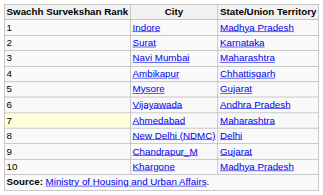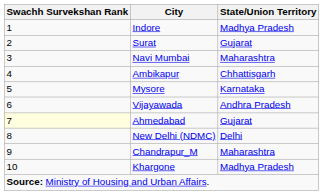 <table class="wikitable sortable mw-collapsible">
 <tr>
 <th>Swachh Survekshan Rank</th>
 <th>City</th>
 <th>State/Union  Territory</th>
 </tr>
 <tr>
 <td>1</td>
 <td><a href='#'>Indore</a></td>
 <td><a href='#'>Madhya Pradesh</a></td>
 </tr>
 <tr>
 <td>2</td>
 <td><a href='#'>Surat</a></td>
-<td><a href='#'>Karnataka</a></td>
+<td><a href='#'>Gujarat</a></td>
 </tr>
 <tr>
 <td>3</td>
 <td><a href='#'>Navi Mumbai</a></td>
 <td><a href='#'>Maharashtra</a></td>
 </tr>
 <tr>
 <td>4</td>
 <td><a href='#'>Ambikapur</a></td>
 <td><a href='#'>Chhattisgarh</a></td>
 </tr>
 <tr>
 <td>5</td>
 <td><a href='#'>Mysore</a></td>
-<td><a href='#'>Gujarat</a></td>
+<td><a href='#'>Karnataka</a></td>
 </tr>
 <tr>
 <td>6</td>
 <td><a href='#'>Vijayawada</a></td>
 <td><a href='#'>Andhra Pradesh</a></td>
 </tr>
 <tr>
 <td style="background: lightyellow;">7</td>
 <td><a href='#'>Ahmedabad</a></td>
-<td><a href='#'>Maharashtra</a></td>
+<td><a href='#'>Gujarat</a></td>
 </tr>
 <tr>
 <td>8</td>
 <td><a href='#'>New Delhi (NDMC)</a></td>
 <td><a href='#'>Delhi</a></td>
 </tr>
 <tr>
 <td>9</td>
 <td><a href='#'>Chandrapur_M</a></td>
-<td><a href='#'>Gujarat</a></td>
+<td><a href='#'>Maharashtra</a></td>
 </tr>
 <tr>
 <td>10</td>
 <td><a href='#'>Khargone</a></td>
 <td><a href='#'>Madhya Pradesh</a></td>
 </tr>
 <tr>
 <td colspan="3"><strong>Source:</strong> <a href='#'>Ministry of Housing and Urban Affairs</a>.</td>
 </tr>
 </table>
